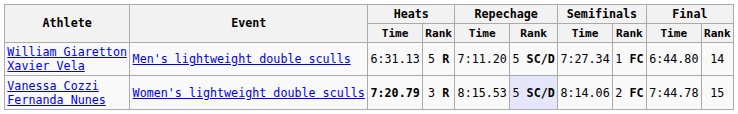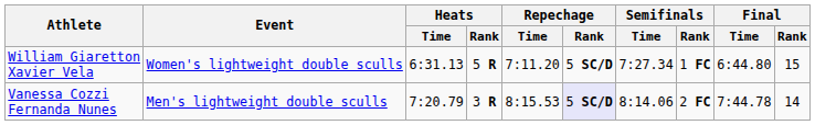 <table class="wikitable" style="font-size:90%">
 <tr>
 <th rowspan="2">Athlete</th>
 <th rowspan="2">Event</th>
 <th colspan="2">Heats</th>
 <th colspan="2">Repechage</th>
 <th colspan="2">Semifinals</th>
 <th colspan="2">Final</th>
 </tr>
 <tr style="font-size:95%">
 <th>Time</th>
 <th>Rank</th>
 <th>Time</th>
 <th>Rank</th>
 <th>Time</th>
 <th>Rank</th>
 <th>Time</th>
 <th>Rank</th>
 </tr>
 <tr align=center>
 <td align=left><a href='#'>William Giaretton</a><br><a href='#'>Xavier Vela</a></td>
-<td align=left><a href='#'>Men's lightweight double sculls</a></td>
+<td align=left><a href='#'>Women's lightweight double sculls</a></td>
 <td>6:31.13</td>
 <td>5 <strong>R</strong></td>
 <td>7:11.20</td>
 <td>5 <strong>SC/D</strong></td>
 <td>7:27.34</td>
 <td>1 <strong>FC</strong></td>
 <td>6:44.80</td>
-<td>14</td>
+<td>15</td>
 </tr>
 <tr align=center>
 <td align=left><a href='#'>Vanessa Cozzi</a><br><a href='#'>Fernanda Nunes</a></td>
-<td align=left><a href='#'>Women's lightweight double sculls</a></td>
-<td><strong>7:20.79</strong></td>
+<td align=left><a href='#'>Men's lightweight double sculls</a></td>
+<td>7:20.79</td>
 <td>3 <strong>R</strong></td>
 <td>8:15.53</td>
 <td style="background: lavender;">5 <strong>SC/D</strong></td>
 <td>8:14.06</td>
 <td>2 <strong>FC</strong></td>
 <td>7:44.78</td>
-<td>15</td>
+<td>14</td>
 </tr>
 </table>
